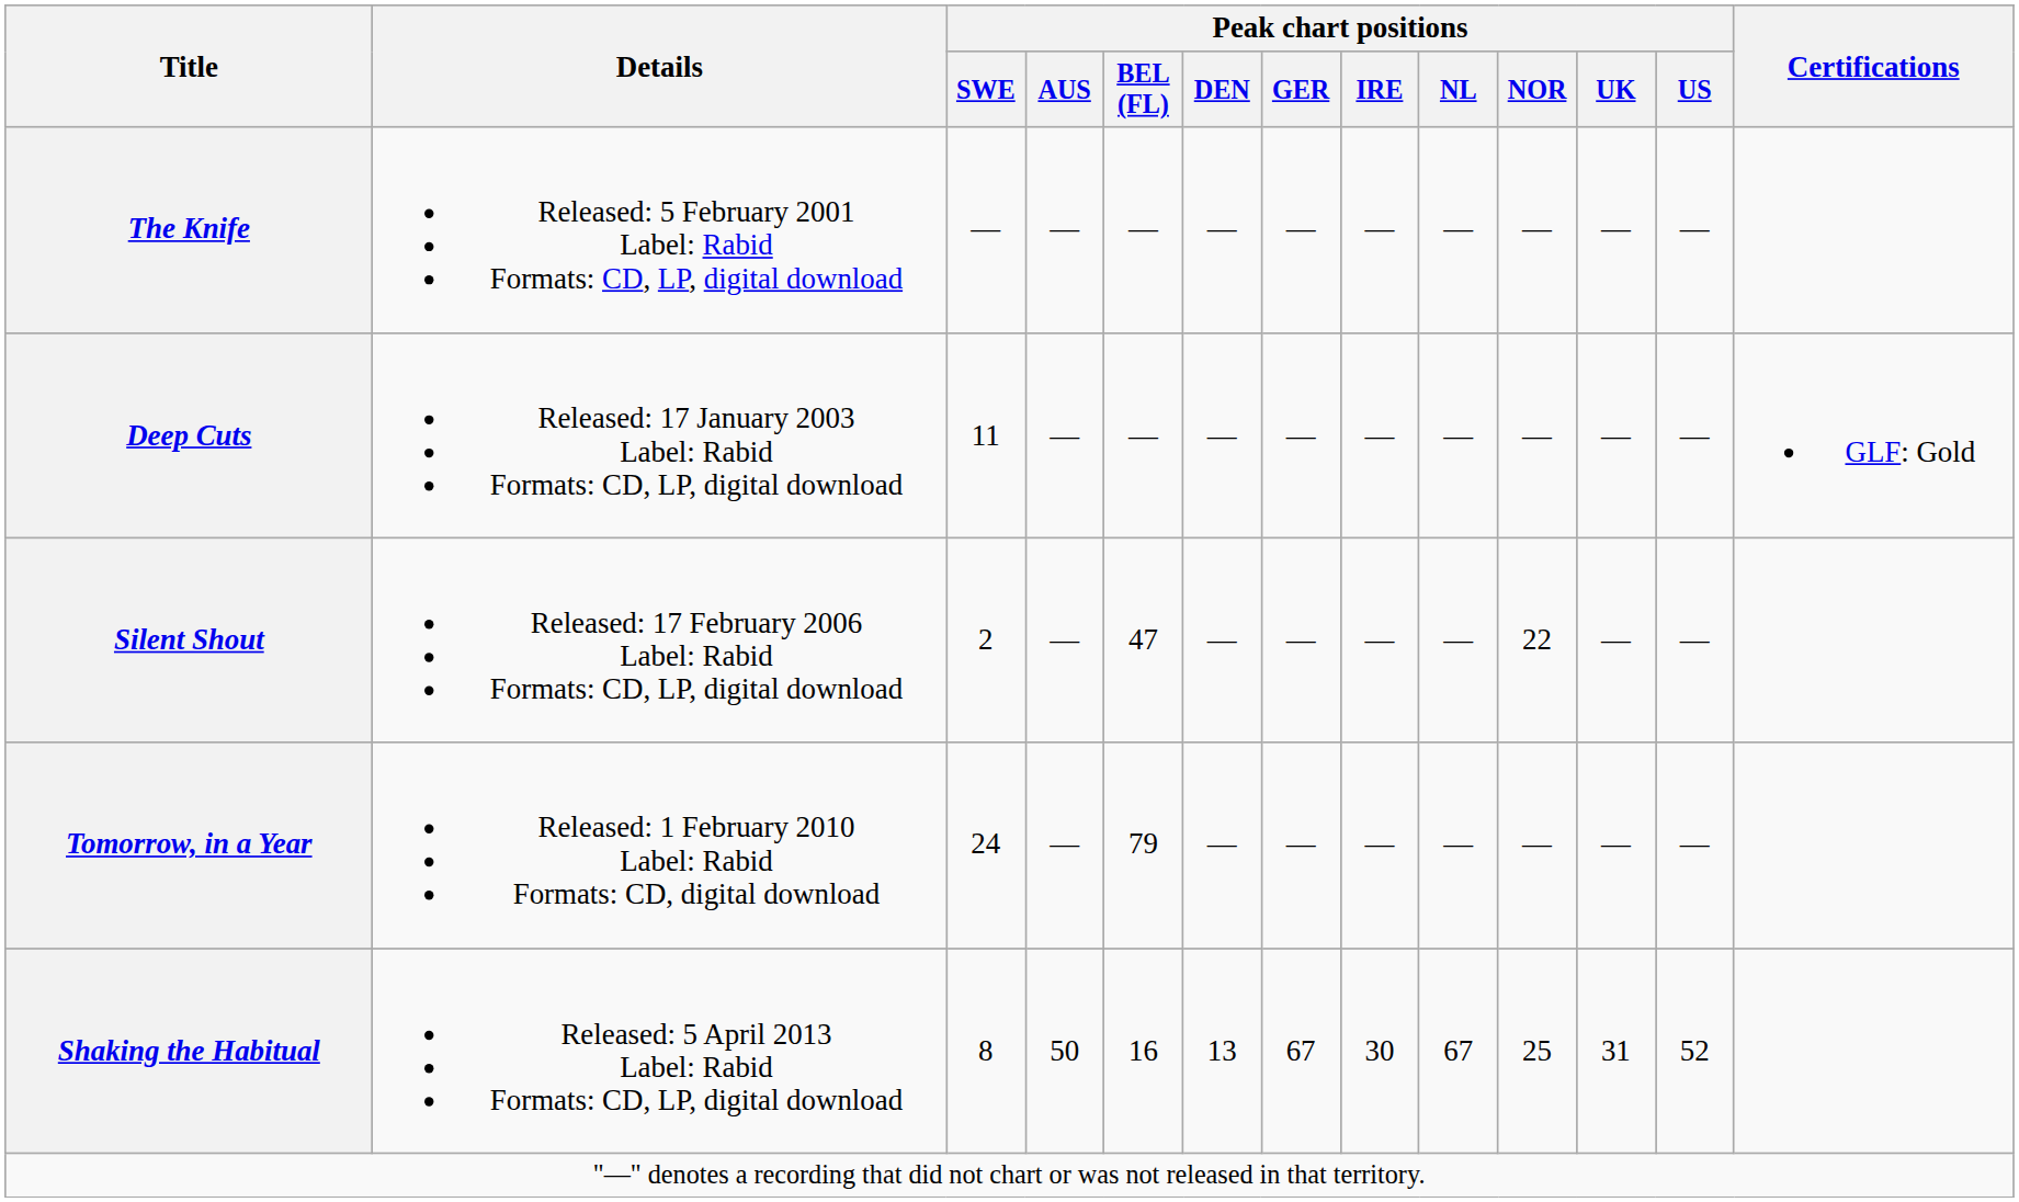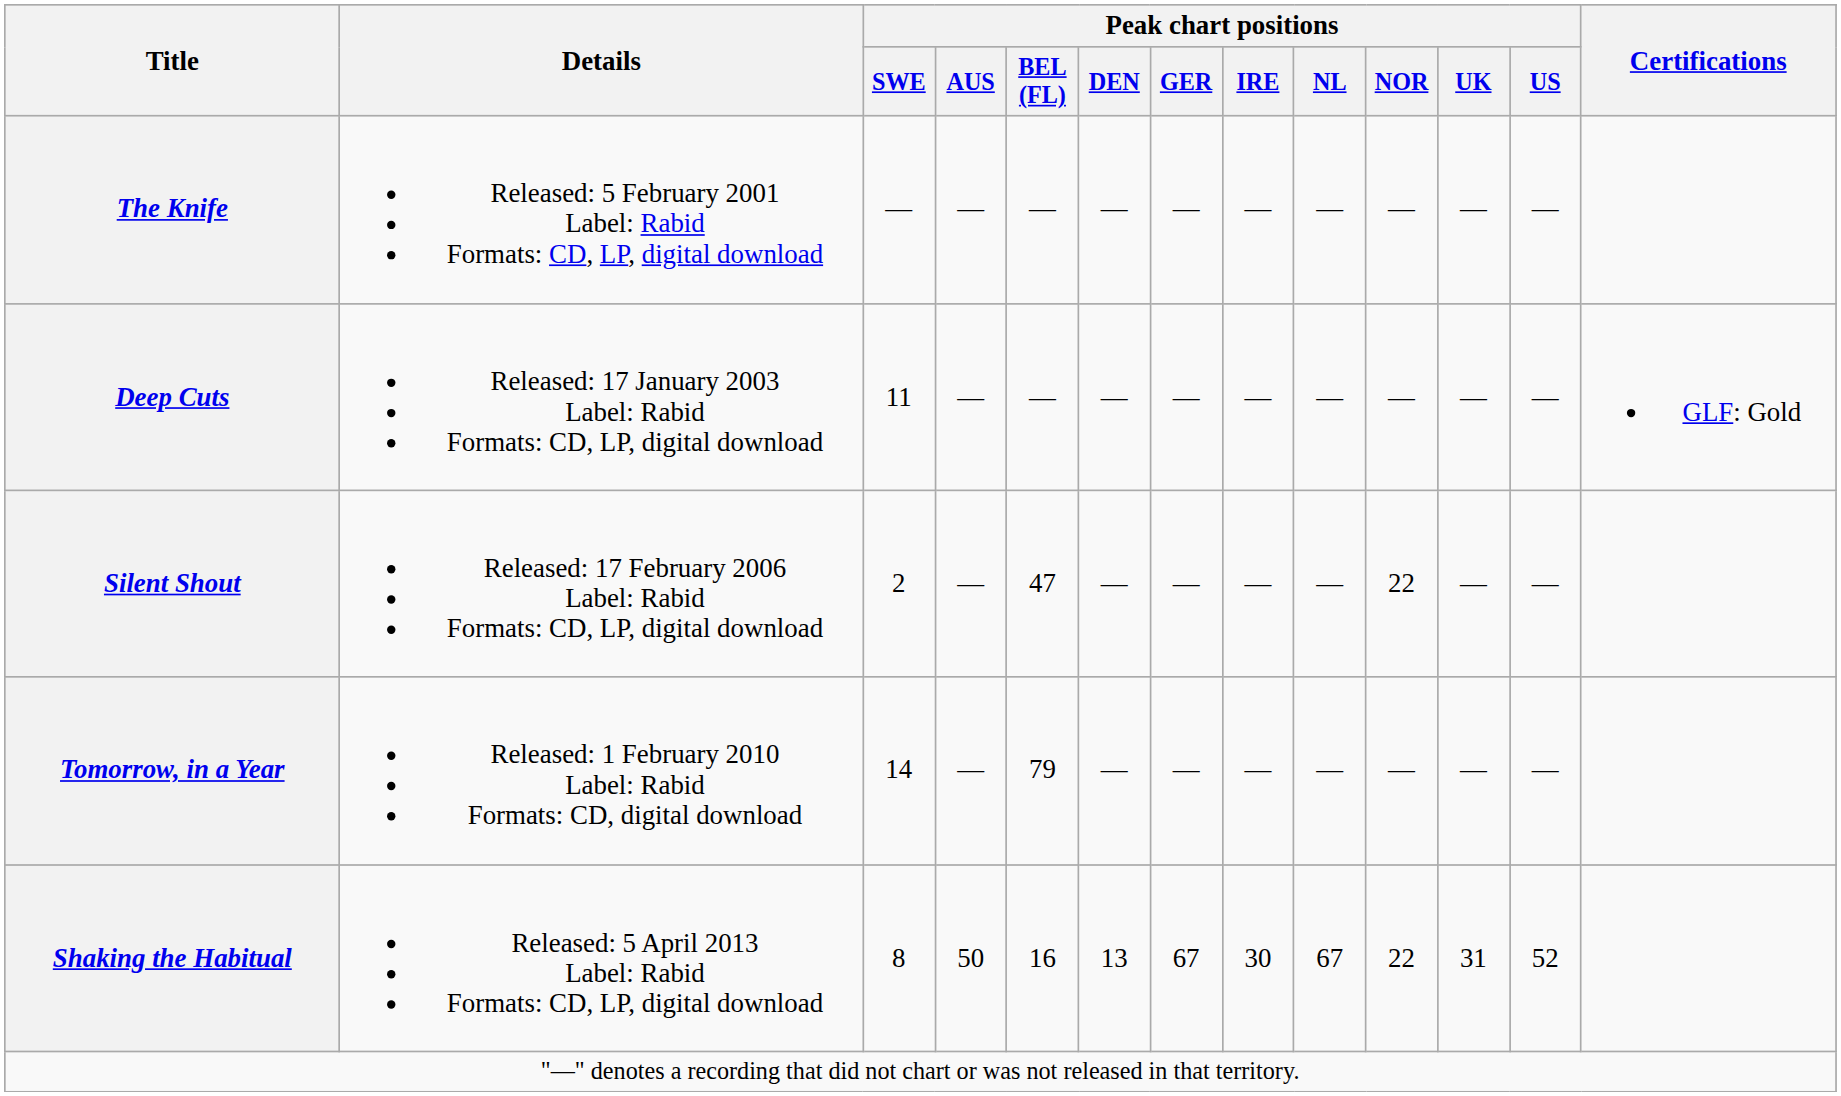 <table class="wikitable plainrowheaders" style="text-align:center;">
 <tr>
 <th scope="col" rowspan="2" style="width:12em;">Title</th>
 <th scope="col" rowspan="2" style="width:19em;">Details</th>
 <th scope="col" colspan="10">Peak chart positions</th>
 <th scope="col" rowspan="2" style="width:9em;"><a href='#'>Certifications</a></th>
 </tr>
 <tr>
 <th scope="col" style="width:2.5em;font-size:90%;"><a href='#'>SWE</a><br></th>
 <th scope="col" style="width:2.5em;font-size:90%;"><a href='#'>AUS</a><br></th>
 <th scope="col" style="width:2.5em;font-size:90%;"><a href='#'>BEL<br>(FL)</a><br></th>
 <th scope="col" style="width:2.5em;font-size:90%;"><a href='#'>DEN</a><br></th>
 <th scope="col" style="width:2.5em;font-size:90%;"><a href='#'>GER</a><br></th>
 <th scope="col" style="width:2.5em;font-size:90%;"><a href='#'>IRE</a><br></th>
 <th scope="col" style="width:2.5em;font-size:90%;"><a href='#'>NL</a><br></th>
 <th scope="col" style="width:2.5em;font-size:90%;"><a href='#'>NOR</a><br></th>
 <th scope="col" style="width:2.5em;font-size:90%;"><a href='#'>UK</a><br></th>
 <th scope="col" style="width:2.5em;font-size:90%;"><a href='#'>US</a><br></th>
 </tr>
 <tr>
 <th scope="row"><em><a href='#'>The Knife</a></em></th>
 <td><br><ul><li>Released: 5 February 2001</li><li>Label: <a href='#'>Rabid</a></li><li>Formats: <a href='#'>CD</a>, <a href='#'>LP</a>, <a href='#'>digital download</a></li></ul></td>
 <td>—</td>
 <td>—</td>
 <td>—</td>
 <td>—</td>
 <td>—</td>
 <td>—</td>
 <td>—</td>
 <td>—</td>
 <td>—</td>
 <td>—</td>
 <td></td>
 </tr>
 <tr>
 <th scope="row"><em><a href='#'>Deep Cuts</a></em></th>
 <td><br><ul><li>Released: 17 January 2003</li><li>Label: Rabid</li><li>Formats: CD, LP, digital download</li></ul></td>
 <td>11</td>
 <td>—</td>
 <td>—</td>
 <td>—</td>
 <td>—</td>
 <td>—</td>
 <td>—</td>
 <td>—</td>
 <td>—</td>
 <td>—</td>
 <td><br><ul><li><a href='#'>GLF</a>: Gold</li></ul></td>
 </tr>
 <tr>
 <th scope="row"><em><a href='#'>Silent Shout</a></em></th>
 <td><br><ul><li>Released: 17 February 2006</li><li>Label: Rabid</li><li>Formats: CD, LP, digital download</li></ul></td>
 <td>2</td>
 <td>—</td>
 <td>47</td>
 <td>—</td>
 <td>—</td>
 <td>—</td>
 <td>—</td>
 <td>22</td>
 <td>—</td>
 <td>—</td>
 <td></td>
 </tr>
 <tr>
 <th scope="row"><em><a href='#'>Tomorrow, in a Year</a></em><br></th>
 <td><br><ul><li>Released: 1 February 2010</li><li>Label: Rabid</li><li>Formats: CD, digital download</li></ul></td>
-<td>24</td>
+<td>14</td>
 <td>—</td>
 <td>79</td>
 <td>—</td>
 <td>—</td>
 <td>—</td>
 <td>—</td>
 <td>—</td>
 <td>—</td>
 <td>—</td>
 <td></td>
 </tr>
 <tr>
 <th scope="row"><em><a href='#'>Shaking the Habitual</a></em></th>
 <td><br><ul><li>Released: 5 April 2013</li><li>Label: Rabid</li><li>Formats: CD, LP, digital download</li></ul></td>
 <td>8</td>
 <td>50</td>
 <td>16</td>
 <td>13</td>
 <td>67</td>
 <td>30</td>
 <td>67</td>
-<td>25</td>
+<td>22</td>
 <td>31</td>
 <td>52</td>
 <td></td>
 </tr>
 <tr>
 <td colspan="13" style="font-size:90%">"—" denotes a recording that did not chart or was not released in that territory.</td>
 </tr>
 </table>
